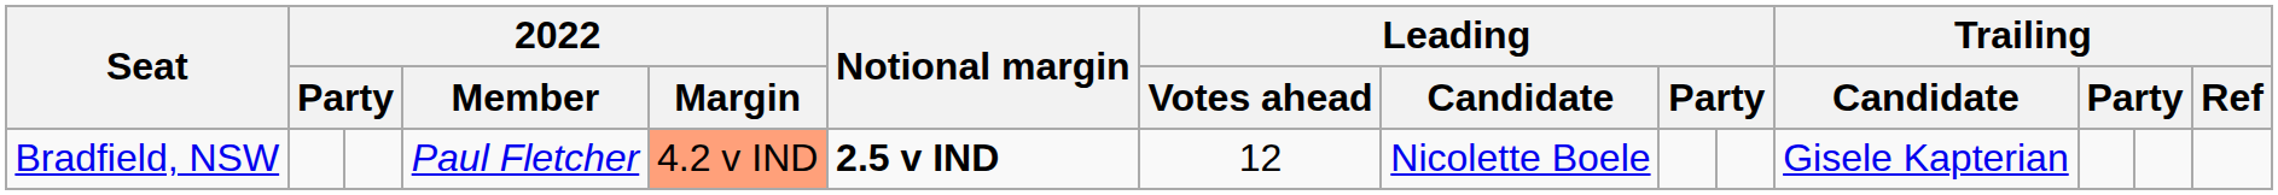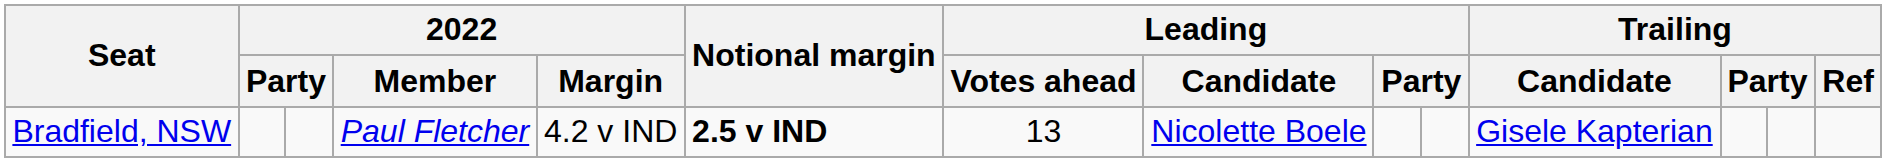 <table class="wikitable sortable">
 <tr>
 <th rowspan="2">Seat</th>
 <th colspan="4">2022</th>
 <th rowspan="2">Notional margin</th>
 <th colspan="4">Leading</th>
 <th colspan="4">Trailing</th>
 </tr>
 <tr style="text-align:center">
 <th colspan="2">Party</th>
 <th>Member</th>
 <th>Margin</th>
 <th>Votes ahead</th>
 <th>Candidate</th>
 <th colspan="2">Party</th>
 <th>Candidate</th>
 <th colspan="2">Party</th>
 <th>Ref</th>
 </tr>
 <tr>
 <td><a href='#'>Bradfield, NSW</a></td>
 <td></td>
 <td></td>
 <td><em><a href='#'>Paul Fletcher</a></em></td>
-<td style="background: lightsalmon;">4.2 v IND</td>
+<td>4.2 v IND</td>
 <td><strong>2.5 v IND</strong></td>
-<td align=center>12</td>
+<td align=center>13</td>
 <td><a href='#'>Nicolette Boele</a></td>
 <td></td>
 <td></td>
 <td><a href='#'>Gisele Kapterian</a></td>
 <td></td>
 <td></td>
 <td align=center></td>
 </tr>
 <tr>
 </tr>
 </table>
